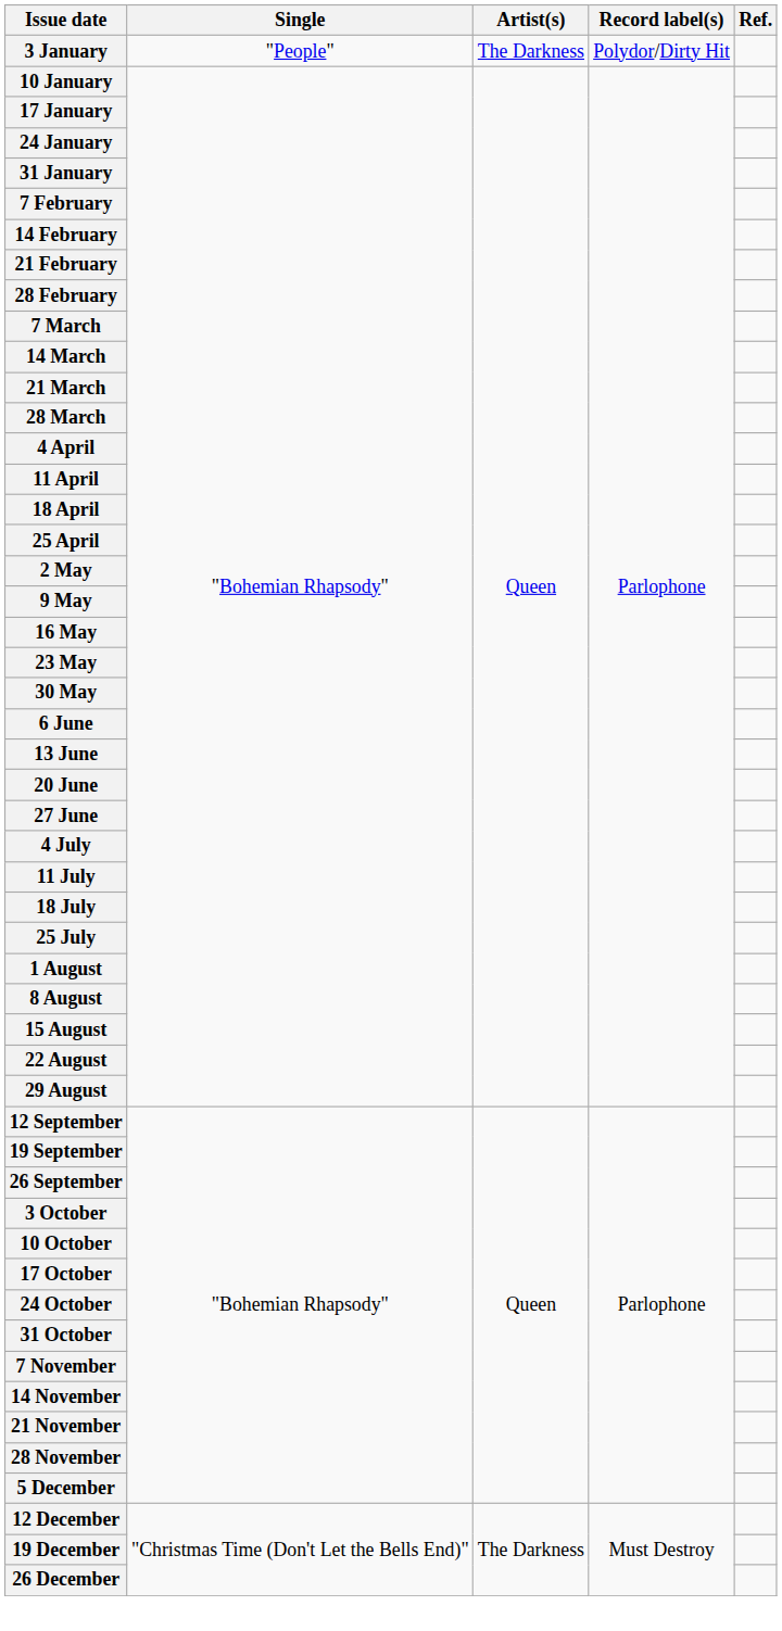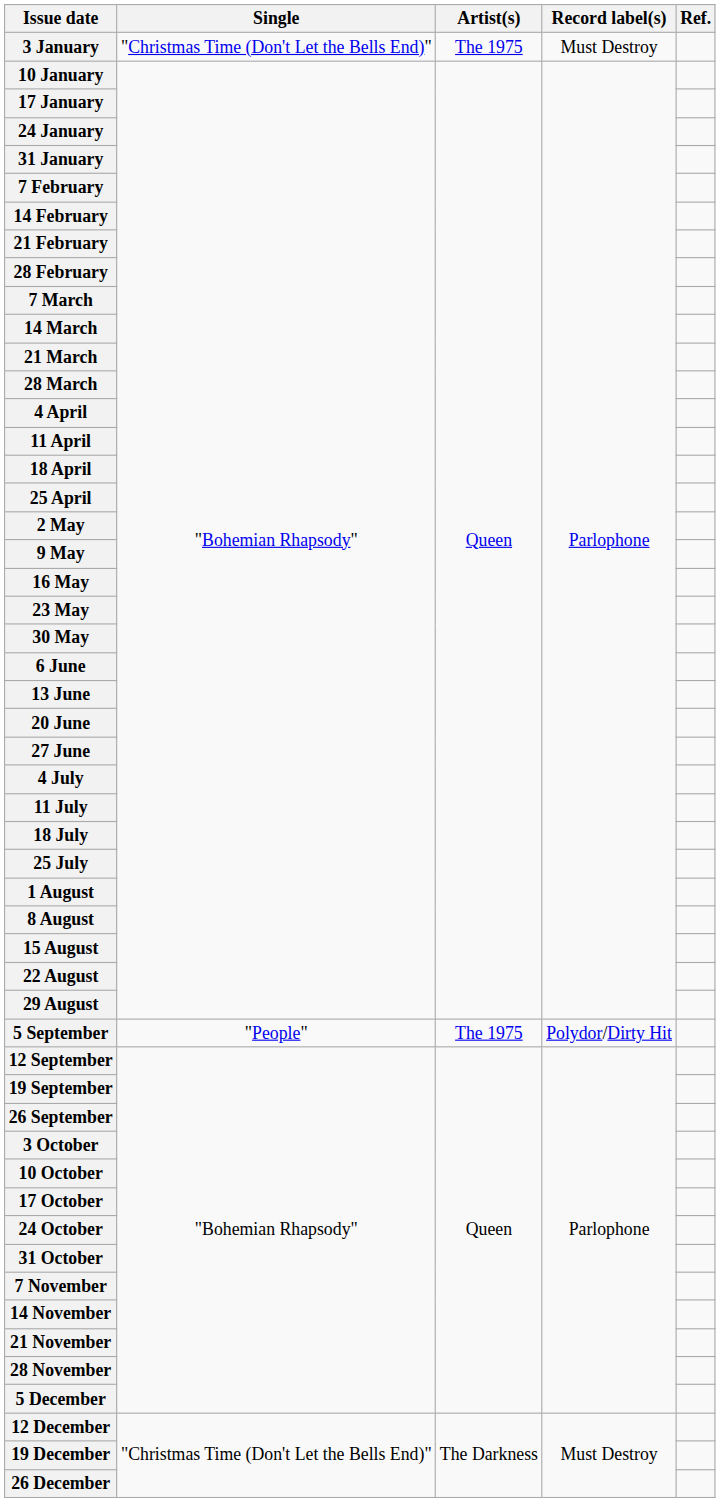 <table class="wikitable plainrowheaders" style="text-align:center">
 <tr>
 <th scope="col">Issue date</th>
 <th scope="col">Single</th>
 <th scope="col">Artist(s)</th>
 <th scope="col">Record label(s)</th>
 <th scope="col">Ref.</th>
 </tr>
 <tr>
 <th scope="row">3 January</th>
-<td>"<a href='#'>People</a>"</td>
-<td><a href='#'>The Darkness</a></td>
-<td><a href='#'>Polydor</a>/<a href='#'>Dirty Hit</a></td>
+<td>"<a href='#'>Christmas Time (Don't Let the Bells End)</a>"</td>
+<td><a href='#'>The 1975</a></td>
+<td>Must Destroy</td>
 <td></td>
 </tr>
 <tr>
 <th scope="row">10 January</th>
 <td rowspan="34">"<a href='#'>Bohemian Rhapsody</a>"</td>
 <td rowspan="34"><a href='#'>Queen</a></td>
 <td rowspan="34"><a href='#'>Parlophone</a></td>
 <td></td>
 </tr>
 <tr>
 <th scope="row">17 January</th>
 <td></td>
 </tr>
 <tr>
 <th scope="row">24 January</th>
 <td></td>
 </tr>
 <tr>
 <th scope="row">31 January</th>
 <td></td>
 </tr>
 <tr>
 <th scope="row">7 February</th>
 <td></td>
 </tr>
 <tr>
 <th scope="row">14 February</th>
 <td></td>
 </tr>
 <tr>
 <th scope="row">21 February</th>
 <td></td>
 </tr>
 <tr>
 <th scope="row">28 February</th>
 <td></td>
 </tr>
 <tr>
 <th scope="row">7 March</th>
 <td></td>
 </tr>
 <tr>
 <th scope="row">14 March</th>
 <td></td>
 </tr>
 <tr>
 <th scope="row">21 March</th>
 <td></td>
 </tr>
 <tr>
 <th scope="row">28 March</th>
 <td></td>
 </tr>
 <tr>
 <th scope="row">4 April</th>
 <td></td>
 </tr>
 <tr>
 <th scope="row">11 April</th>
 <td></td>
 </tr>
 <tr>
 <th scope="row">18 April</th>
 <td></td>
 </tr>
 <tr>
 <th scope="row">25 April</th>
 <td></td>
 </tr>
 <tr>
 <th scope="row">2 May</th>
 <td></td>
 </tr>
 <tr>
 <th scope="row">9 May</th>
 <td></td>
 </tr>
 <tr>
 <th scope="row">16 May</th>
 <td></td>
 </tr>
 <tr>
 <th scope="row">23 May</th>
 <td></td>
 </tr>
 <tr>
 <th scope="row">30 May</th>
 <td></td>
 </tr>
 <tr>
 <th scope="row">6 June</th>
 <td></td>
 </tr>
 <tr>
 <th scope="row">13 June</th>
 <td></td>
 </tr>
 <tr>
 <th scope="row">20 June</th>
 <td></td>
 </tr>
 <tr>
 <th scope="row">27 June</th>
 <td></td>
 </tr>
 <tr>
 <th scope="row">4 July</th>
 <td></td>
 </tr>
 <tr>
 <th scope="row">11 July</th>
 <td></td>
 </tr>
 <tr>
 <th scope="row">18 July</th>
 <td></td>
 </tr>
 <tr>
 <th scope="row">25 July</th>
 <td></td>
 </tr>
 <tr>
 <th scope="row">1 August</th>
 <td></td>
 </tr>
 <tr>
 <th scope="row">8 August</th>
 <td></td>
 </tr>
 <tr>
 <th scope="row">15 August</th>
 <td></td>
 </tr>
 <tr>
 <th scope="row">22 August</th>
 <td></td>
 </tr>
 <tr>
 <th scope="row">29 August</th>
 <td></td>
 </tr>
 <tr>
+<th scope="row">5 September</th>
+<td>"<a href='#'>People</a>"</td>
+<td><a href='#'>The 1975</a></td>
+<td><a href='#'>Polydor</a>/<a href='#'>Dirty Hit</a></td>
+<td></td>
+</tr>
+<tr>
 <th scope="row">12 September</th>
 <td rowspan="13">"Bohemian Rhapsody"</td>
 <td rowspan="13">Queen</td>
 <td rowspan="13">Parlophone</td>
 <td></td>
 </tr>
 <tr>
 <th scope="row">19 September</th>
 <td></td>
 </tr>
 <tr>
 <th scope="row">26 September</th>
 <td></td>
 </tr>
 <tr>
 <th scope="row">3 October</th>
 <td></td>
 </tr>
 <tr>
 <th scope="row">10 October</th>
 <td></td>
 </tr>
 <tr>
 <th scope="row">17 October</th>
 <td></td>
 </tr>
 <tr>
 <th scope="row">24 October</th>
 <td></td>
 </tr>
 <tr>
 <th scope="row">31 October</th>
 <td></td>
 </tr>
 <tr>
 <th scope="row">7 November</th>
 <td></td>
 </tr>
 <tr>
 <th scope="row">14 November</th>
 <td></td>
 </tr>
 <tr>
 <th scope="row">21 November</th>
 <td></td>
 </tr>
 <tr>
 <th scope="row">28 November</th>
 <td></td>
 </tr>
 <tr>
 <th scope="row">5 December</th>
 <td></td>
 </tr>
 <tr>
 <th scope="row">12 December</th>
 <td rowspan="3">"Christmas Time (Don't Let the Bells End)"</td>
 <td rowspan="3">The Darkness</td>
 <td rowspan="3">Must Destroy</td>
 <td></td>
 </tr>
 <tr>
 <th scope="row">19 December</th>
 <td></td>
 </tr>
 <tr>
 <th scope="row">26 December</th>
 <td></td>
 </tr>
 </table>
